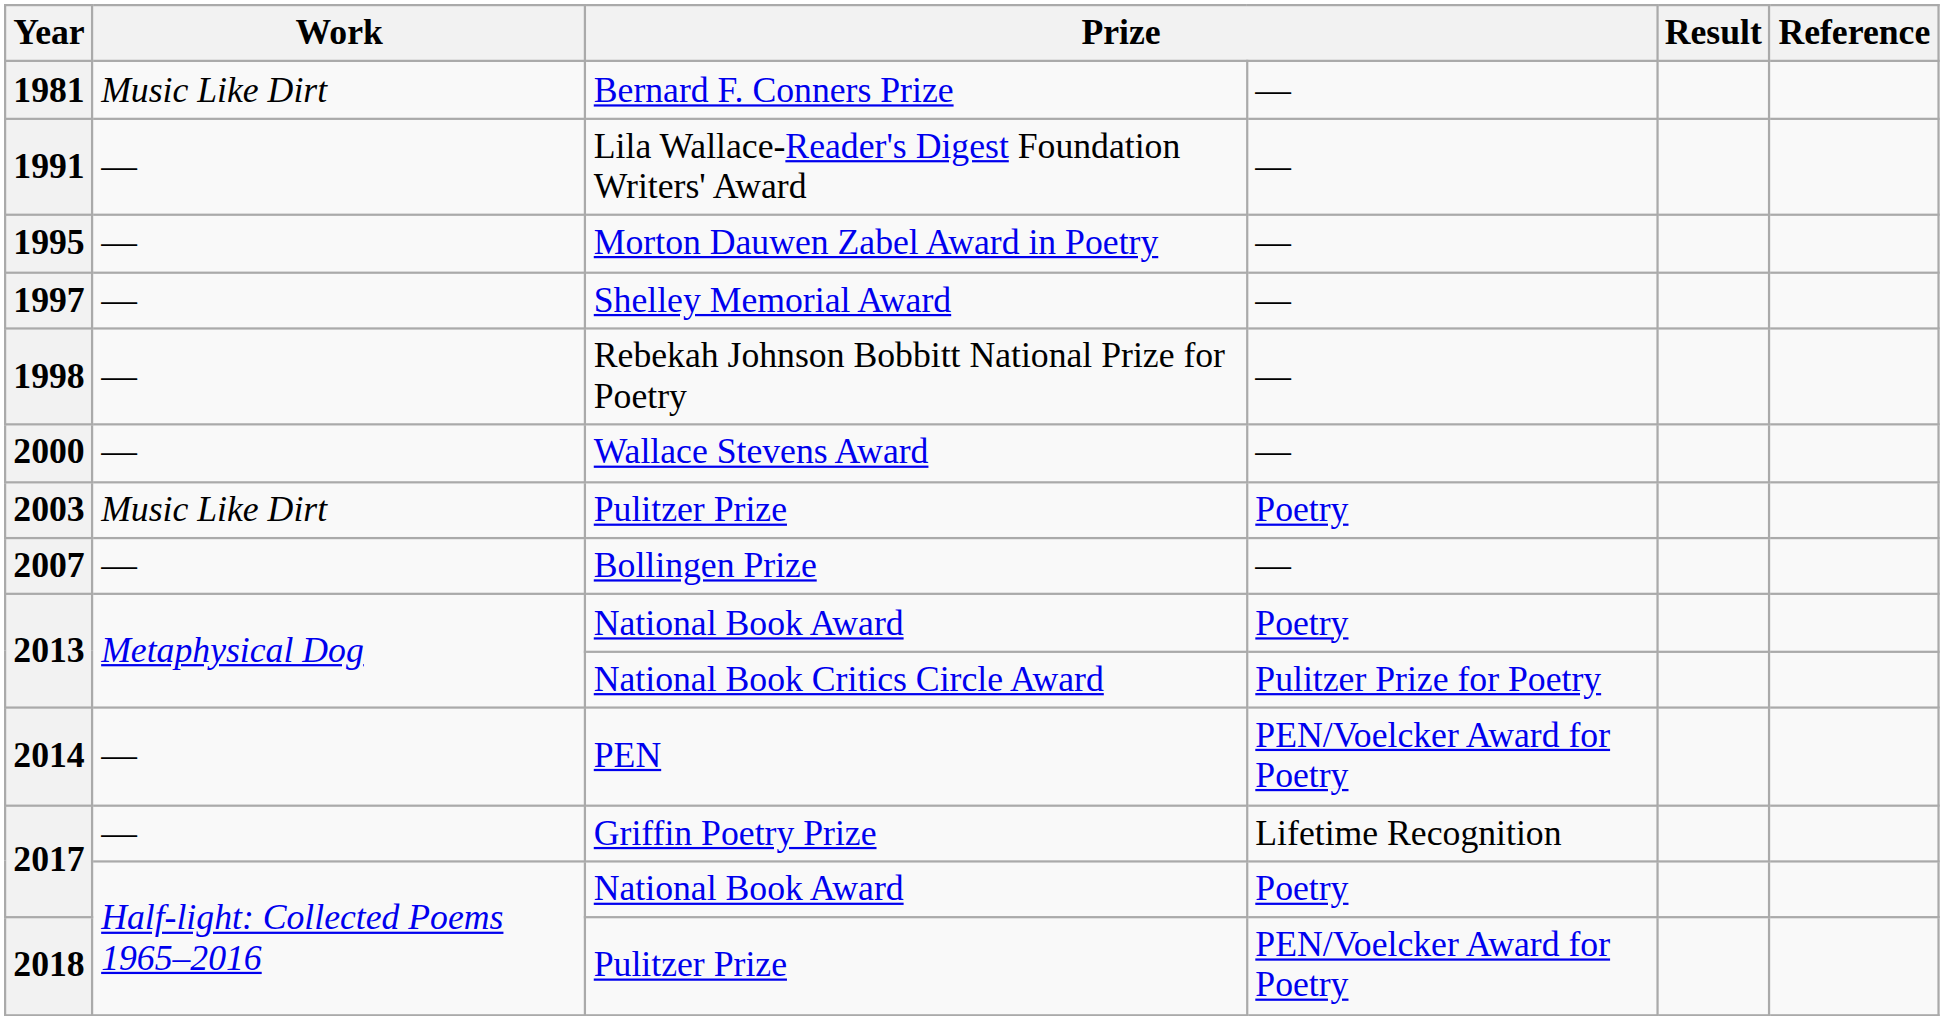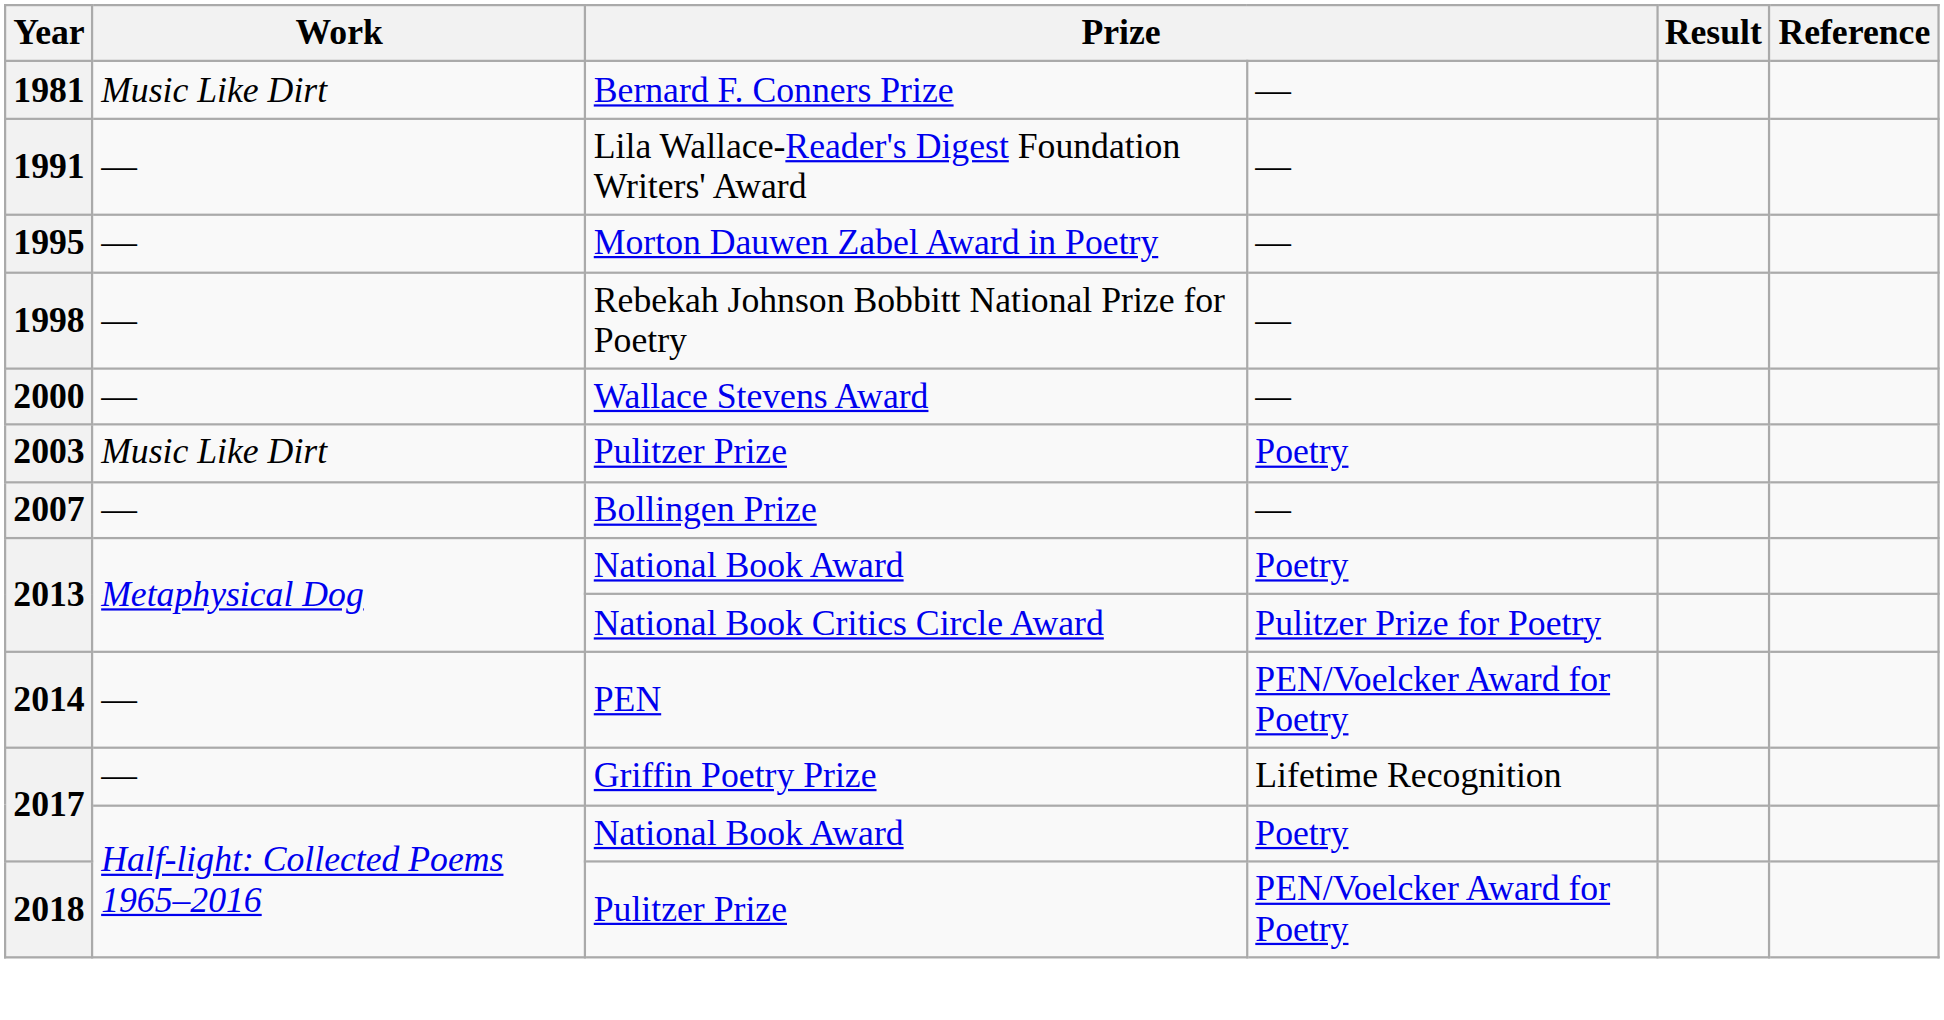 <table class="wikitable">
 <tr>
 <th>Year</th>
 <th>Work</th>
 <th colspan="2">Prize</th>
 <th>Result</th>
 <th>Reference</th>
 </tr>
 <tr>
 <th>1981</th>
 <td><em>Music Like Dirt</em></td>
 <td><a href='#'>Bernard F. Conners Prize</a></td>
 <td>—</td>
 <td></td>
 <td></td>
 </tr>
 <tr>
 <th>1991</th>
 <td>—</td>
 <td>Lila Wallace-<a href='#'>Reader's Digest</a> Foundation Writers' Award</td>
 <td>—</td>
 <td></td>
 <td></td>
 </tr>
 <tr>
 <th>1995</th>
 <td>—</td>
 <td><a href='#'>Morton Dauwen Zabel Award in Poetry</a></td>
-<td>—</td>
-<td></td>
-<td></td>
-</tr>
-<tr>
-<th>1997</th>
-<td>—</td>
-<td><a href='#'>Shelley Memorial Award</a></td>
 <td>—</td>
 <td></td>
 <td></td>
 </tr>
 <tr>
 <th>1998</th>
 <td>—</td>
 <td>Rebekah Johnson Bobbitt National Prize for Poetry</td>
 <td>—</td>
 <td></td>
 <td></td>
 </tr>
 <tr>
 <th>2000</th>
 <td>—</td>
 <td><a href='#'>Wallace Stevens Award</a></td>
 <td>—</td>
 <td></td>
 <td></td>
 </tr>
 <tr>
 <th>2003</th>
 <td><em>Music Like Dirt</em></td>
 <td><a href='#'>Pulitzer Prize</a></td>
 <td><a href='#'>Poetry</a></td>
 <td></td>
 <td></td>
 </tr>
 <tr>
 <th>2007</th>
 <td>—</td>
 <td><a href='#'>Bollingen Prize</a></td>
 <td>—</td>
 <td></td>
 <td></td>
 </tr>
 <tr>
 <th rowspan="2">2013</th>
 <td rowspan="2"><em><a href='#'>Metaphysical Dog</a></em></td>
 <td><a href='#'>National Book Award</a></td>
 <td><a href='#'>Poetry</a></td>
 <td></td>
 <td></td>
 </tr>
 <tr>
 <td><a href='#'>National Book Critics Circle Award</a></td>
 <td><a href='#'>Pulitzer Prize for Poetry</a></td>
 <td></td>
 <td></td>
 </tr>
 <tr>
 <th>2014</th>
 <td>—</td>
 <td><a href='#'>PEN</a></td>
 <td><a href='#'>PEN/Voelcker Award for Poetry</a></td>
 <td></td>
 <td></td>
 </tr>
 <tr>
 <th rowspan="2">2017</th>
 <td>—</td>
 <td><a href='#'>Griffin Poetry Prize</a></td>
 <td>Lifetime Recognition</td>
 <td></td>
 <td></td>
 </tr>
 <tr>
 <td rowspan="2"><em><a href='#'>Half-light: Collected Poems 1965–2016</a></em></td>
 <td><a href='#'>National Book Award</a></td>
 <td><a href='#'>Poetry</a></td>
 <td></td>
 <td></td>
 </tr>
 <tr>
 <th>2018</th>
 <td><a href='#'>Pulitzer Prize</a></td>
 <td><a href='#'>PEN/Voelcker Award for Poetry</a></td>
 <td></td>
 <td></td>
 </tr>
 </table>
